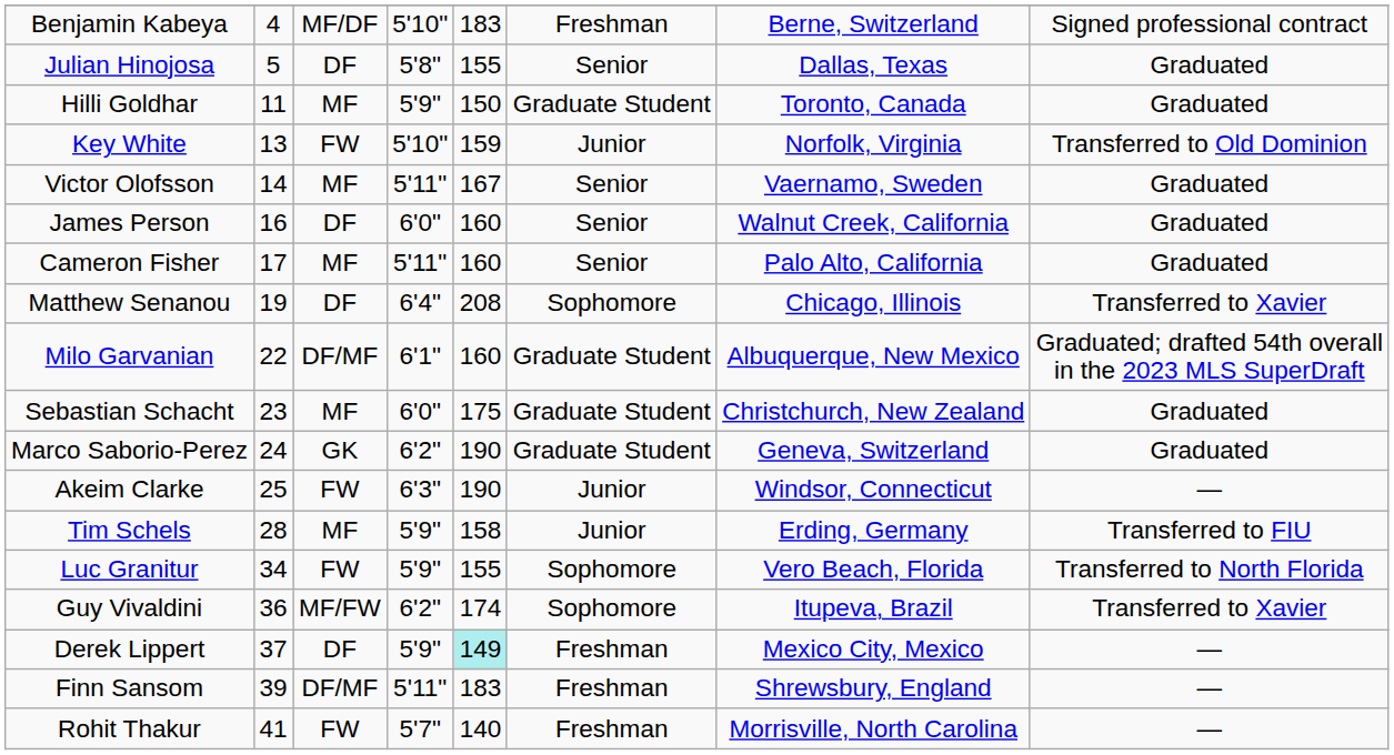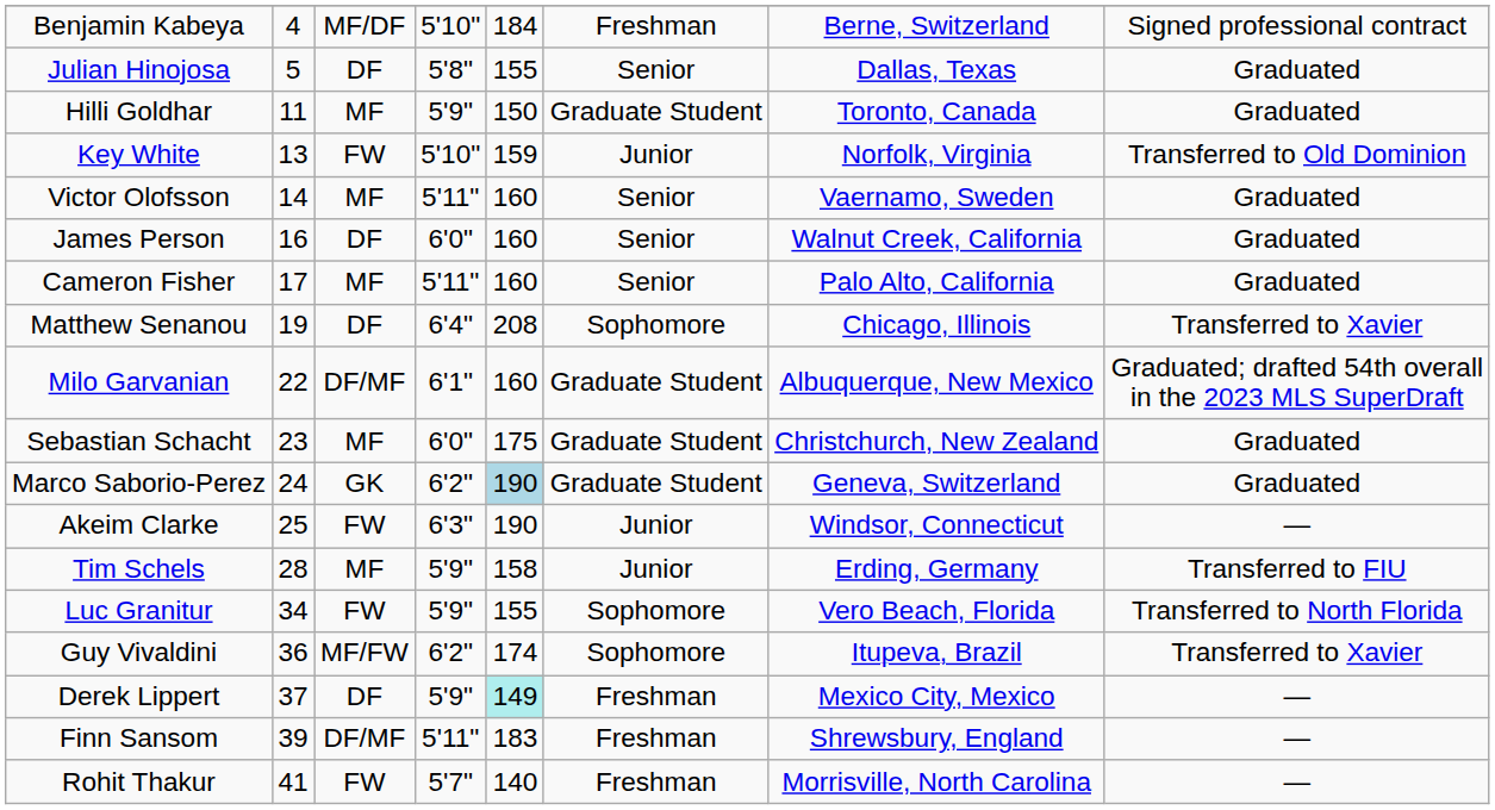 <table class="wikitable sortable" border="1" style="text-align:center;">
 <tr align=center>
 </tr>
 <tr>
 <td>Benjamin Kabeya</td>
 <td>4</td>
 <td>MF/DF</td>
 <td>5'10"</td>
-<td>183</td>
+<td>184</td>
 <td>Freshman</td>
 <td><a href='#'>Berne, Switzerland</a></td>
 <td>Signed professional contract</td>
 </tr>
 <tr>
 <td><a href='#'>Julian Hinojosa</a></td>
 <td>5</td>
 <td>DF</td>
 <td>5'8"</td>
 <td>155</td>
 <td>Senior</td>
 <td><a href='#'>Dallas, Texas</a></td>
 <td>Graduated</td>
 </tr>
 <tr>
 <td>Hilli Goldhar</td>
 <td>11</td>
 <td>MF</td>
 <td>5'9"</td>
 <td>150</td>
 <td>Graduate Student</td>
 <td><a href='#'>Toronto, Canada</a></td>
 <td>Graduated</td>
 </tr>
 <tr>
 <td><a href='#'>Key White</a></td>
 <td>13</td>
 <td>FW</td>
 <td>5'10"</td>
 <td>159</td>
 <td> Junior</td>
 <td><a href='#'>Norfolk, Virginia</a></td>
 <td>Transferred to <a href='#'>Old Dominion</a></td>
 </tr>
 <tr>
 <td>Victor Olofsson</td>
 <td>14</td>
 <td>MF</td>
 <td>5'11"</td>
-<td>167</td>
+<td>160</td>
 <td>Senior</td>
 <td><a href='#'>Vaernamo, Sweden</a></td>
 <td>Graduated</td>
 </tr>
 <tr>
 <td>James Person</td>
 <td>16</td>
 <td>DF</td>
 <td>6'0"</td>
 <td>160</td>
 <td>Senior</td>
 <td><a href='#'>Walnut Creek, California</a></td>
 <td>Graduated</td>
 </tr>
 <tr>
 <td>Cameron Fisher</td>
 <td>17</td>
 <td>MF</td>
 <td>5'11"</td>
 <td>160</td>
 <td>Senior</td>
 <td><a href='#'>Palo Alto, California</a></td>
 <td>Graduated</td>
 </tr>
 <tr>
 <td>Matthew Senanou</td>
 <td>19</td>
 <td>DF</td>
 <td>6'4"</td>
 <td>208</td>
 <td>Sophomore</td>
 <td><a href='#'>Chicago, Illinois</a></td>
 <td>Transferred to <a href='#'>Xavier</a></td>
 </tr>
 <tr>
 <td><a href='#'>Milo Garvanian</a></td>
 <td>22</td>
 <td>DF/MF</td>
 <td>6'1"</td>
 <td>160</td>
 <td>Graduate Student</td>
 <td><a href='#'>Albuquerque, New Mexico</a></td>
 <td>Graduated; drafted 54th overall<br>in the <a href='#'>2023 MLS SuperDraft</a></td>
 </tr>
 <tr>
 <td>Sebastian Schacht</td>
 <td>23</td>
 <td>MF</td>
 <td>6'0"</td>
 <td>175</td>
 <td>Graduate Student</td>
 <td><a href='#'>Christchurch, New Zealand</a></td>
 <td>Graduated</td>
 </tr>
 <tr>
 <td>Marco Saborio-Perez</td>
 <td>24</td>
 <td>GK</td>
 <td>6'2"</td>
-<td>190</td>
+<td style="background: lightblue;">190</td>
 <td>Graduate Student</td>
 <td><a href='#'>Geneva, Switzerland</a></td>
 <td>Graduated</td>
 </tr>
 <tr>
 <td>Akeim Clarke</td>
 <td>25</td>
 <td>FW</td>
 <td>6'3"</td>
 <td>190</td>
 <td>Junior</td>
 <td><a href='#'>Windsor, Connecticut</a></td>
 <td>—</td>
 </tr>
 <tr>
 <td><a href='#'>Tim Schels</a></td>
 <td>28</td>
 <td>MF</td>
 <td>5'9"</td>
 <td>158</td>
 <td>Junior</td>
 <td><a href='#'>Erding, Germany</a></td>
 <td>Transferred to <a href='#'>FIU</a></td>
 </tr>
 <tr>
 <td><a href='#'>Luc Granitur</a></td>
 <td>34</td>
 <td>FW</td>
 <td>5'9"</td>
 <td>155</td>
 <td>Sophomore</td>
 <td><a href='#'>Vero Beach, Florida</a></td>
 <td>Transferred to <a href='#'>North Florida</a></td>
 </tr>
 <tr>
 <td>Guy Vivaldini</td>
 <td>36</td>
 <td>MF/FW</td>
 <td>6'2"</td>
 <td>174</td>
 <td>Sophomore</td>
 <td><a href='#'>Itupeva, Brazil</a></td>
 <td>Transferred to <a href='#'>Xavier</a></td>
 </tr>
 <tr>
 <td>Derek Lippert</td>
 <td>37</td>
 <td>DF</td>
 <td>5'9"</td>
 <td style="background: paleturquoise;">149</td>
 <td>Freshman</td>
 <td><a href='#'>Mexico City, Mexico</a></td>
 <td>—</td>
 </tr>
 <tr>
 <td>Finn Sansom</td>
 <td>39</td>
 <td>DF/MF</td>
 <td>5'11"</td>
 <td>183</td>
 <td>Freshman</td>
 <td><a href='#'>Shrewsbury, England</a></td>
 <td>—</td>
 </tr>
 <tr>
 <td>Rohit Thakur</td>
 <td>41</td>
 <td>FW</td>
 <td>5'7"</td>
 <td>140</td>
 <td>Freshman</td>
 <td><a href='#'>Morrisville, North Carolina</a></td>
 <td>—</td>
 </tr>
 </table>
